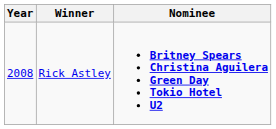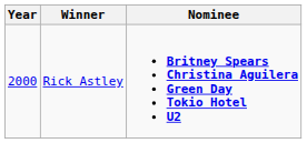 <table class="wikitable">
 <tr>
 <th>Year</th>
 <th>Winner</th>
 <th>Nominee</th>
 </tr>
 <tr>
-<td><a href='#'>2008</a></td>
+<td><a href='#'>2000</a></td>
 <td><a href='#'>Rick Astley</a></td>
 <td><strong><br><ul><li><a href='#'>Britney Spears</a></li><li><a href='#'>Christina Aguilera</a></li><li><a href='#'>Green Day</a></li><li><a href='#'>Tokio Hotel</a></li><li><a href='#'>U2</a></li></ul></strong></td>
 </tr>
 </table>
